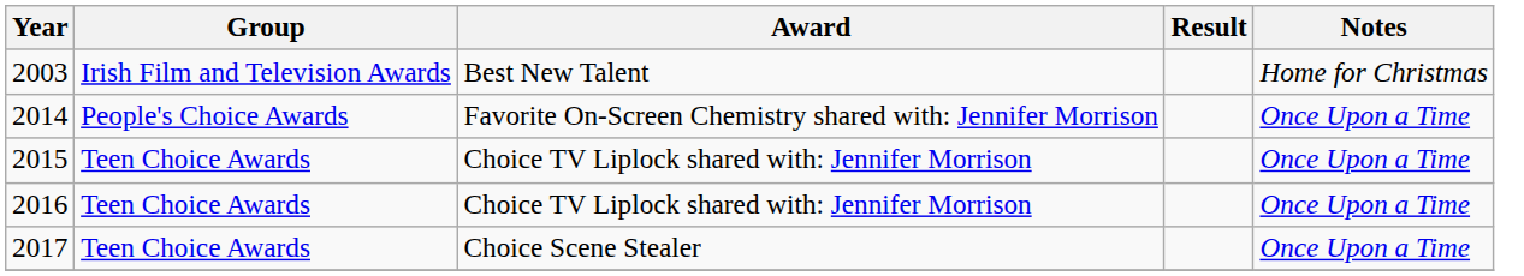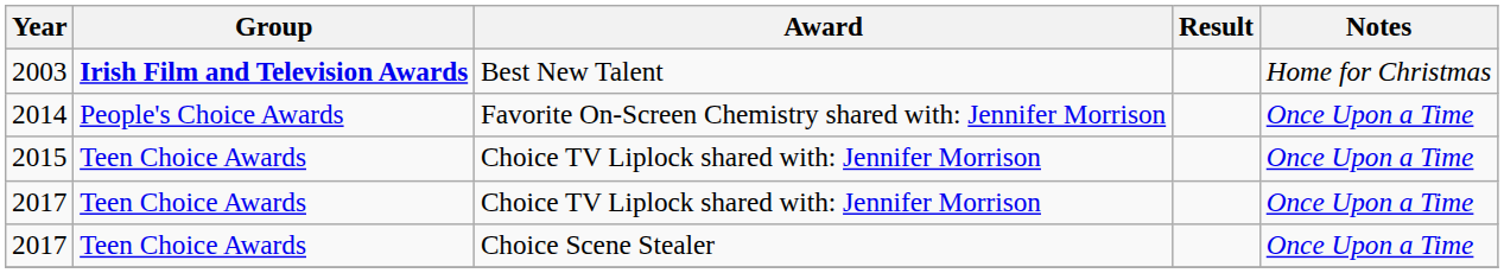 <table class="wikitable">
 <tr>
 <th>Year</th>
 <th>Group</th>
 <th>Award</th>
 <th>Result</th>
 <th>Notes</th>
 </tr>
 <tr>
 <td>2003</td>
-<td><a href='#'>Irish Film and Television Awards</a></td>
+<td><strong><a href='#'>Irish Film and Television Awards</a></strong></td>
 <td>Best New Talent</td>
 <td></td>
 <td><em>Home for Christmas</em></td>
 </tr>
 <tr>
 <td>2014</td>
 <td><a href='#'>People's Choice Awards</a></td>
 <td>Favorite On-Screen Chemistry shared with: <a href='#'>Jennifer Morrison</a></td>
 <td></td>
 <td><em><a href='#'>Once Upon a Time</a></em></td>
 </tr>
 <tr>
 <td>2015</td>
 <td><a href='#'>Teen Choice Awards</a></td>
 <td>Choice TV Liplock shared with: <a href='#'>Jennifer Morrison</a></td>
 <td></td>
 <td><em><a href='#'>Once Upon a Time</a></em></td>
 </tr>
 <tr>
-<td>2016</td>
+<td>2017</td>
 <td><a href='#'>Teen Choice Awards</a></td>
 <td>Choice TV Liplock shared with: <a href='#'>Jennifer Morrison</a></td>
 <td></td>
 <td><em><a href='#'>Once Upon a Time</a></em></td>
 </tr>
 <tr>
 <td>2017</td>
 <td><a href='#'>Teen Choice Awards</a></td>
 <td>Choice Scene Stealer</td>
 <td></td>
 <td><em><a href='#'>Once Upon a Time</a></em></td>
 </tr>
 <tr>
 </tr>
 </table>
